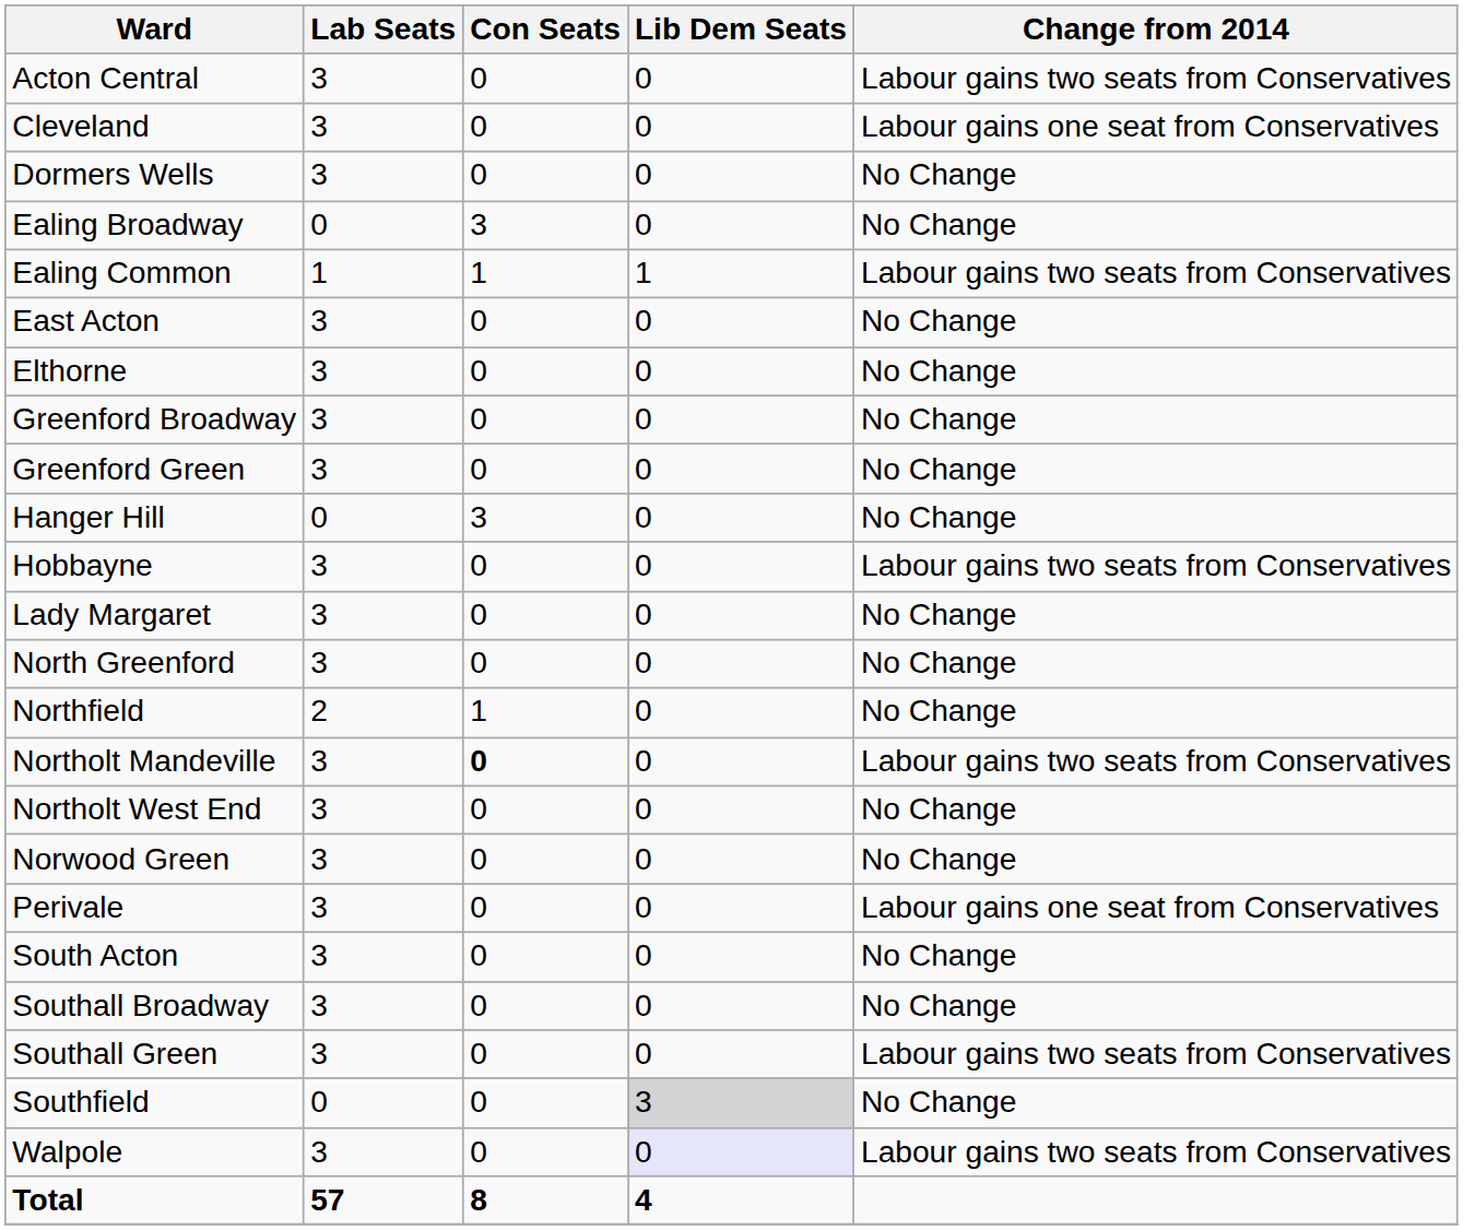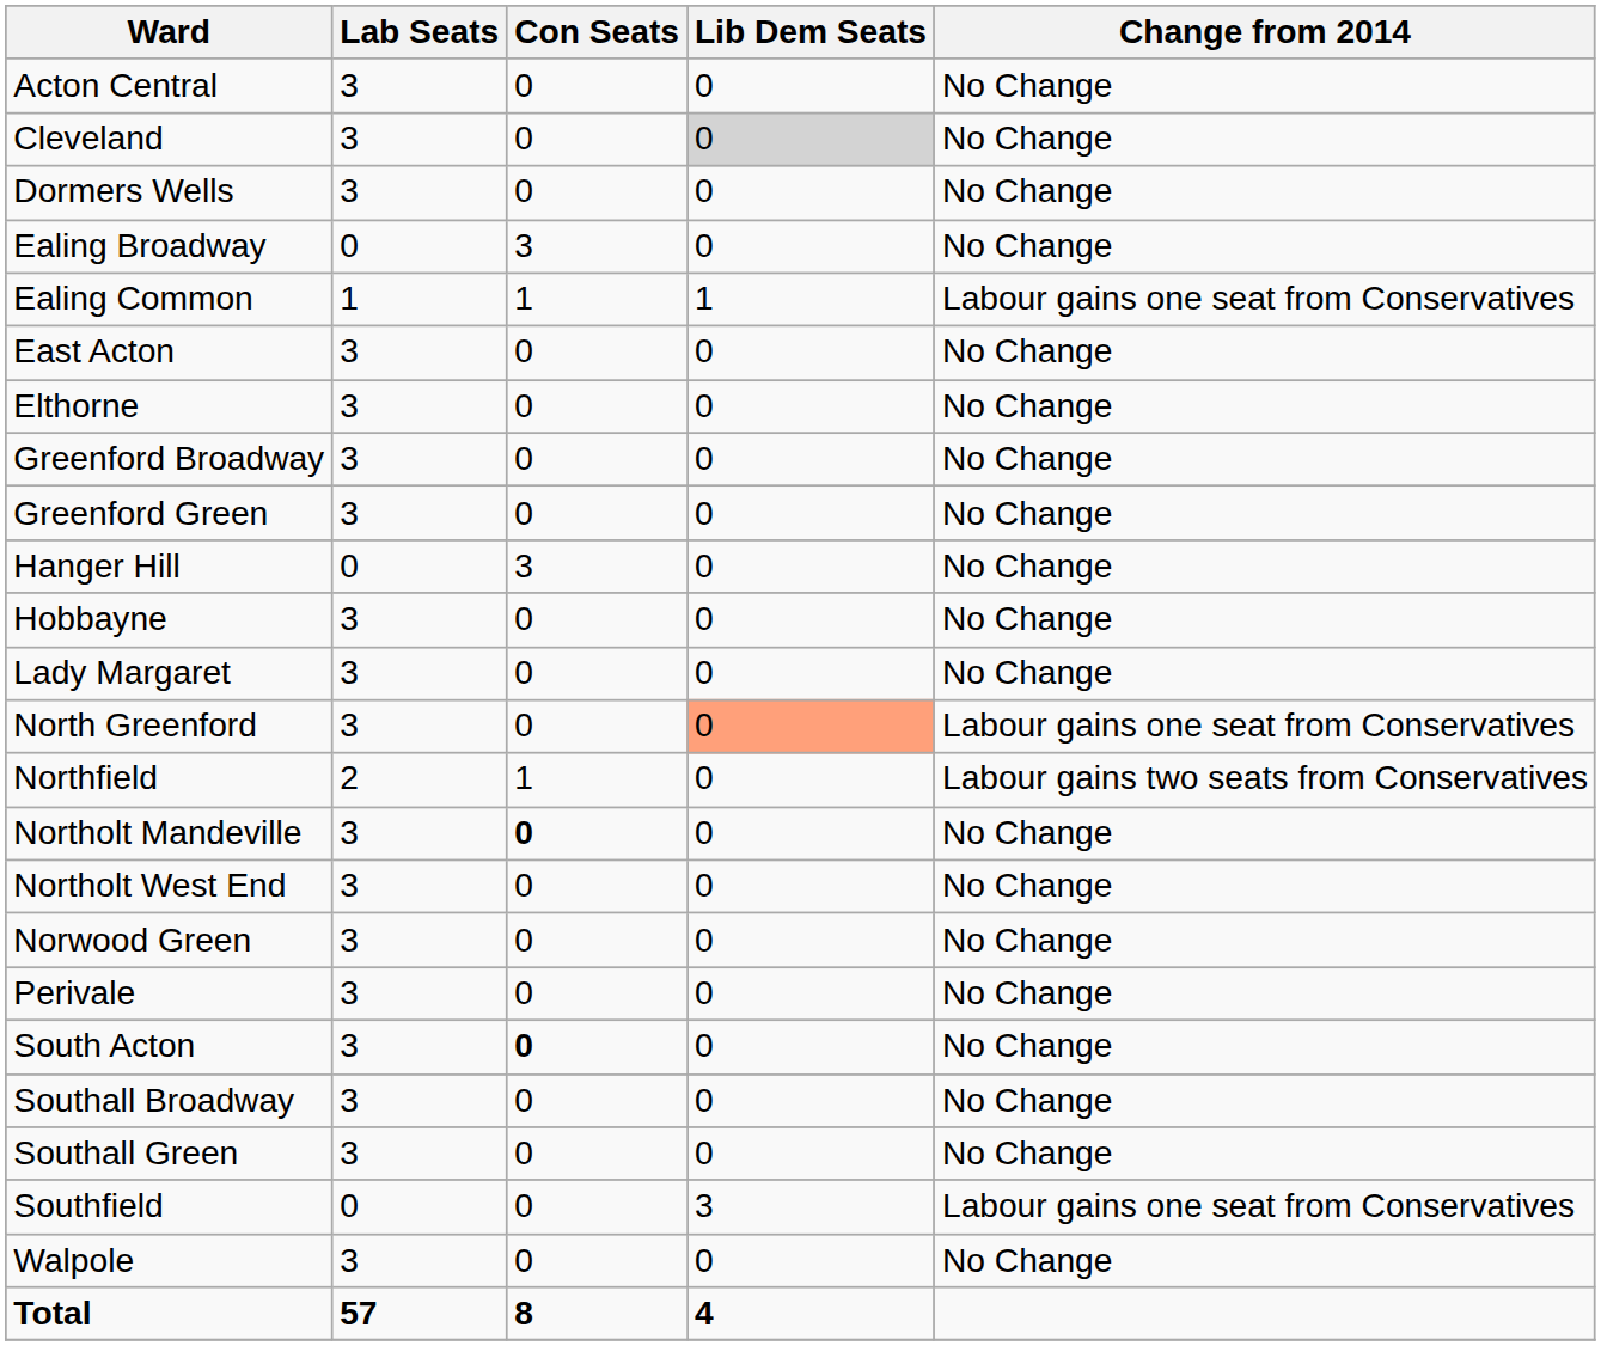 <table class="wikitable">
 <tr>
 <th>Ward</th>
 <th>Lab Seats</th>
 <th>Con Seats</th>
 <th>Lib Dem Seats</th>
 <th>Change from 2014</th>
 </tr>
 <tr>
 <td>Acton Central</td>
 <td>3</td>
 <td>0</td>
 <td>0</td>
-<td>Labour gains two seats from Conservatives</td>
+<td>No Change</td>
 </tr>
 <tr>
 <td>Cleveland</td>
 <td>3</td>
 <td>0</td>
-<td>0</td>
-<td>Labour gains one seat from Conservatives</td>
+<td style="background: lightgrey;">0</td>
+<td>No Change</td>
 </tr>
 <tr>
 <td>Dormers Wells</td>
 <td>3</td>
 <td>0</td>
 <td>0</td>
 <td>No Change</td>
 </tr>
 <tr>
 <td>Ealing Broadway</td>
 <td>0</td>
 <td>3</td>
 <td>0</td>
 <td>No Change</td>
 </tr>
 <tr>
 <td>Ealing Common</td>
 <td>1</td>
 <td>1</td>
 <td>1</td>
-<td>Labour gains two seats from Conservatives</td>
+<td>Labour gains one seat from Conservatives</td>
 </tr>
 <tr>
 <td>East Acton</td>
 <td>3</td>
 <td>0</td>
 <td>0</td>
 <td>No Change</td>
 </tr>
 <tr>
 <td>Elthorne</td>
 <td>3</td>
 <td>0</td>
 <td>0</td>
 <td>No Change</td>
 </tr>
 <tr>
 <td>Greenford Broadway</td>
 <td>3</td>
 <td>0</td>
 <td>0</td>
 <td>No Change</td>
 </tr>
 <tr>
 <td>Greenford Green</td>
 <td>3</td>
 <td>0</td>
 <td>0</td>
 <td>No Change</td>
 </tr>
 <tr>
 <td>Hanger Hill</td>
 <td>0</td>
 <td>3</td>
 <td>0</td>
 <td>No Change</td>
 </tr>
 <tr>
 <td>Hobbayne</td>
 <td>3</td>
 <td>0</td>
 <td>0</td>
-<td>Labour gains two seats from Conservatives</td>
+<td>No Change</td>
 </tr>
 <tr>
 <td>Lady Margaret</td>
 <td>3</td>
 <td>0</td>
 <td>0</td>
 <td>No Change</td>
 </tr>
 <tr>
 <td>North Greenford</td>
 <td>3</td>
 <td>0</td>
-<td>0</td>
-<td>No Change</td>
+<td style="background: lightsalmon;">0</td>
+<td>Labour gains one seat from Conservatives</td>
 </tr>
 <tr>
 <td>Northfield</td>
 <td>2</td>
 <td>1</td>
 <td>0</td>
-<td>No Change</td>
+<td>Labour gains two seats from Conservatives</td>
 </tr>
 <tr>
 <td>Northolt Mandeville</td>
 <td>3</td>
 <td><strong>0</strong></td>
 <td>0</td>
-<td>Labour gains two seats from Conservatives</td>
+<td>No Change</td>
 </tr>
 <tr>
 <td>Northolt West End</td>
 <td>3</td>
 <td>0</td>
 <td>0</td>
 <td>No Change</td>
 </tr>
 <tr>
 <td>Norwood Green</td>
 <td>3</td>
 <td>0</td>
 <td>0</td>
 <td>No Change</td>
 </tr>
 <tr>
 <td>Perivale</td>
 <td>3</td>
 <td>0</td>
 <td>0</td>
-<td>Labour gains one seat from Conservatives</td>
+<td>No Change</td>
 </tr>
 <tr>
 <td>South Acton</td>
 <td>3</td>
-<td>0</td>
+<td><strong>0</strong></td>
 <td>0</td>
 <td>No Change</td>
 </tr>
 <tr>
 <td>Southall Broadway</td>
 <td>3</td>
 <td>0</td>
 <td>0</td>
 <td>No Change</td>
 </tr>
 <tr>
 <td>Southall Green</td>
 <td>3</td>
 <td>0</td>
 <td>0</td>
-<td>Labour gains two seats from Conservatives</td>
+<td>No Change</td>
 </tr>
 <tr>
 <td>Southfield</td>
 <td>0</td>
 <td>0</td>
-<td style="background: lightgrey;">3</td>
-<td>No Change</td>
+<td>3</td>
+<td>Labour gains one seat from Conservatives</td>
 </tr>
 <tr>
 <td>Walpole</td>
 <td>3</td>
 <td>0</td>
-<td style="background: lavender;">0</td>
-<td>Labour gains two seats from Conservatives</td>
+<td>0</td>
+<td>No Change</td>
 </tr>
 <tr>
 <td><strong>Total</strong></td>
 <td><strong>57</strong></td>
 <td><strong>8</strong></td>
 <td><strong>4</strong></td>
 <td></td>
 </tr>
 <tr>
 </tr>
 </table>
